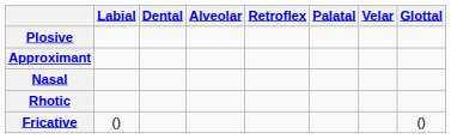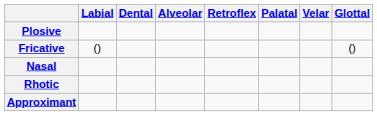 <table class="wikitable" style="text-align:center;">
 <tr>
 <th></th>
 <th><a href='#'>Labial</a></th>
 <th><a href='#'>Dental</a></th>
 <th><a href='#'>Alveolar</a></th>
 <th><a href='#'>Retroflex</a></th>
 <th><a href='#'>Palatal</a></th>
 <th><a href='#'>Velar</a></th>
 <th><a href='#'>Glottal</a></th>
 </tr>
 <tr>
 <th><a href='#'>Plosive</a></th>
 <td></td>
 <td></td>
 <td></td>
 <td></td>
 <td></td>
 <td></td>
 <td></td>
 </tr>
 <tr>
-<th><a href='#'>Approximant</a></th>
+<th><a href='#'>Fricative</a></th>
+<td>()</td>
 <td></td>
 <td></td>
 <td></td>
 <td></td>
 <td></td>
-<td></td>
-<td></td>
+<td>()</td>
 </tr>
 <tr>
 <th><a href='#'>Nasal</a></th>
 <td></td>
 <td></td>
 <td></td>
 <td></td>
 <td></td>
 <td></td>
 <td></td>
 </tr>
 <tr>
 <th><a href='#'>Rhotic</a></th>
 <td></td>
 <td></td>
 <td></td>
 <td></td>
 <td></td>
 <td></td>
 <td></td>
 </tr>
 <tr>
-<th><a href='#'>Fricative</a></th>
-<td>()</td>
+<th><a href='#'>Approximant</a></th>
 <td></td>
 <td></td>
 <td></td>
 <td></td>
 <td></td>
-<td>()</td>
+<td></td>
+<td></td>
 </tr>
 </table>
